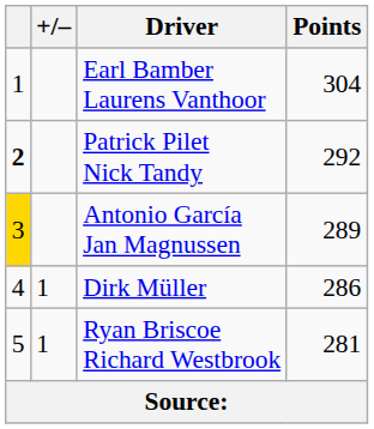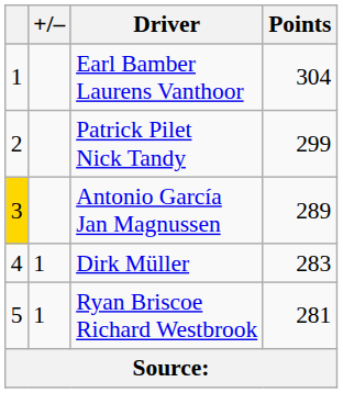 <table class="wikitable" style="font-size: 95%;">
 <tr>
 <th scope="col"></th>
 <th scope="col">+/–</th>
 <th scope="col">Driver</th>
 <th scope="col">Points</th>
 </tr>
 <tr>
 <td align=center>1</td>
 <td align="left"></td>
 <td> <a href='#'>Earl Bamber</a><br> <a href='#'>Laurens Vanthoor</a></td>
 <td align=right>304</td>
 </tr>
 <tr>
-<td align=center><strong>2</strong></td>
+<td align=center>2</td>
 <td align="left"></td>
 <td> <a href='#'>Patrick Pilet</a><br> <a href='#'>Nick Tandy</a></td>
-<td align=right>292</td>
+<td align=right>299</td>
 </tr>
 <tr>
 <td align=center style="background: gold;">3</td>
 <td align="left"></td>
 <td> <a href='#'>Antonio García</a><br> <a href='#'>Jan Magnussen</a></td>
 <td align=right>289</td>
 </tr>
 <tr>
 <td align=center>4</td>
 <td align="left"> 1</td>
 <td> <a href='#'>Dirk Müller</a></td>
-<td align=right>286</td>
+<td align=right>283</td>
 </tr>
 <tr>
 <td align=center>5</td>
 <td align="left"> 1</td>
 <td> <a href='#'>Ryan Briscoe</a><br> <a href='#'>Richard Westbrook</a></td>
 <td align=right>281</td>
 </tr>
 <tr>
 <th colspan=5>Source:</th>
 </tr>
 </table>
